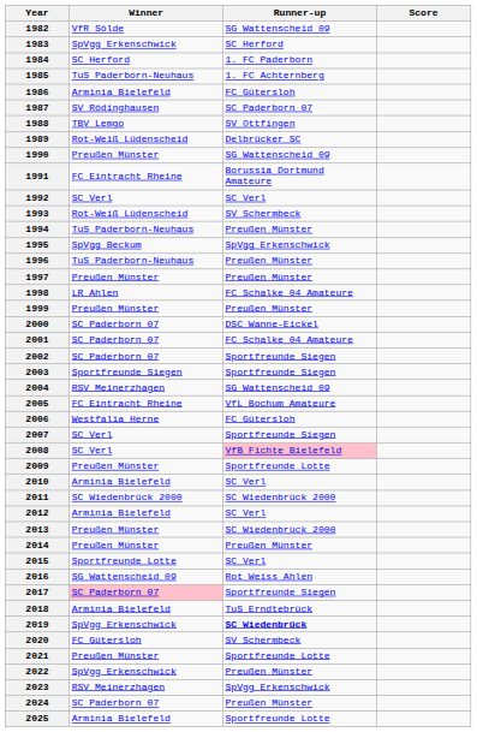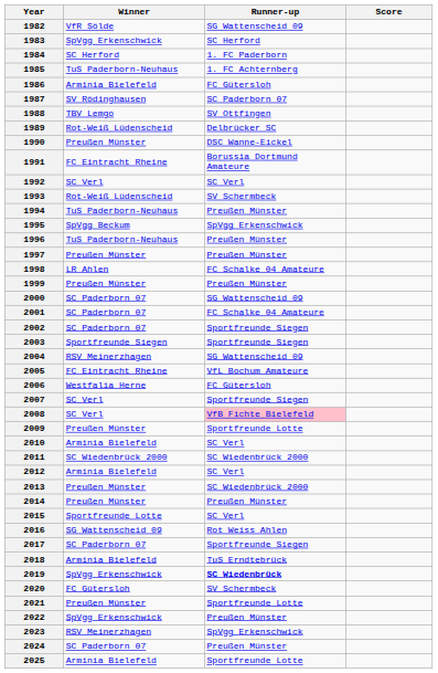 <table class="wikitable table">
 <tr>
 <th style="width:80px; text-align:center;">Year</th>
 <th style="width:200px; text-align:center;">Winner</th>
 <th style="width:200px; text-align:center;">Runner-up</th>
 <th style="width:120px; text-align:center;" class="unsortable">Score</th>
 </tr>
 <tr>
 <th><strong>1982</strong></th>
 <td><a href='#'>VfR Sölde</a></td>
 <td><a href='#'>SG Wattenscheid 09</a></td>
 <td></td>
 </tr>
 <tr>
 <th><strong>1983</strong></th>
 <td><a href='#'>SpVgg Erkenschwick</a></td>
 <td><a href='#'>SC Herford</a></td>
 <td></td>
 </tr>
 <tr>
 <th><strong>1984</strong></th>
 <td><a href='#'>SC Herford</a></td>
 <td><a href='#'>1. FC Paderborn</a></td>
 <td></td>
 </tr>
 <tr>
 <th><strong>1985</strong></th>
 <td><a href='#'>TuS Paderborn-Neuhaus</a></td>
 <td><a href='#'>1. FC Achternberg</a></td>
 <td></td>
 </tr>
 <tr>
 <th><strong>1986</strong></th>
 <td><a href='#'>Arminia Bielefeld</a></td>
 <td><a href='#'>FC Gütersloh</a></td>
 <td></td>
 </tr>
 <tr>
 <th><strong>1987</strong></th>
 <td><a href='#'>SV Rödinghausen</a></td>
 <td><a href='#'>SC Paderborn 07</a></td>
 <td></td>
 </tr>
 <tr>
 <th><strong>1988</strong></th>
 <td><a href='#'>TBV Lemgo</a></td>
 <td><a href='#'>SV Ottfingen</a></td>
 <td></td>
 </tr>
 <tr>
 <th><strong>1989</strong></th>
 <td><a href='#'>Rot-Weiß Lüdenscheid</a></td>
 <td><a href='#'>Delbrücker SC</a></td>
 <td></td>
 </tr>
 <tr>
 <th><strong>1990</strong></th>
 <td><a href='#'>Preußen Münster</a></td>
-<td><a href='#'>SG Wattenscheid 09</a></td>
+<td><a href='#'>DSC Wanne-Eickel</a></td>
 <td></td>
 </tr>
 <tr>
 <th><strong>1991</strong></th>
 <td><a href='#'>FC Eintracht Rheine</a></td>
 <td><a href='#'>Borussia Dortmund Amateure</a></td>
 <td></td>
 </tr>
 <tr>
 <th><strong>1992</strong></th>
 <td><a href='#'>SC Verl</a></td>
 <td><a href='#'>SC Verl</a></td>
 <td></td>
 </tr>
 <tr>
 <th><strong>1993</strong></th>
 <td><a href='#'>Rot-Weiß Lüdenscheid</a></td>
 <td><a href='#'>SV Schermbeck</a></td>
 <td></td>
 </tr>
 <tr>
 <th><strong>1994</strong></th>
 <td><a href='#'>TuS Paderborn-Neuhaus</a></td>
 <td><a href='#'>Preußen Münster</a></td>
 <td></td>
 </tr>
 <tr>
 <th><strong>1995</strong></th>
 <td><a href='#'>SpVgg Beckum</a></td>
 <td><a href='#'>SpVgg Erkenschwick</a></td>
 <td></td>
 </tr>
 <tr>
 <th><strong>1996</strong></th>
 <td><a href='#'>TuS Paderborn-Neuhaus</a></td>
 <td><a href='#'>Preußen Münster</a></td>
 <td></td>
 </tr>
 <tr>
 <th><strong>1997</strong></th>
 <td><a href='#'>Preußen Münster</a></td>
 <td><a href='#'>Preußen Münster</a></td>
 <td></td>
 </tr>
 <tr>
 <th><strong>1998</strong></th>
 <td><a href='#'>LR Ahlen</a></td>
 <td><a href='#'>FC Schalke 04 Amateure</a></td>
 <td></td>
 </tr>
 <tr>
 <th><strong>1999</strong></th>
 <td><a href='#'>Preußen Münster</a></td>
 <td><a href='#'>Preußen Münster</a></td>
 <td></td>
 </tr>
 <tr>
 <th><strong>2000</strong></th>
 <td><a href='#'>SC Paderborn 07</a></td>
-<td><a href='#'>DSC Wanne-Eickel</a></td>
+<td><a href='#'>SG Wattenscheid 09</a></td>
 <td></td>
 </tr>
 <tr>
 <th><strong>2001</strong></th>
 <td><a href='#'>SC Paderborn 07</a></td>
 <td><a href='#'>FC Schalke 04 Amateure</a></td>
 <td></td>
 </tr>
 <tr>
 <th><strong>2002</strong></th>
 <td><a href='#'>SC Paderborn 07</a></td>
 <td><a href='#'>Sportfreunde Siegen</a></td>
 <td></td>
 </tr>
 <tr>
 <th><strong>2003</strong></th>
 <td><a href='#'>Sportfreunde Siegen</a></td>
 <td><a href='#'>Sportfreunde Siegen</a></td>
 <td></td>
 </tr>
 <tr>
 <th><strong>2004</strong></th>
 <td><a href='#'>RSV Meinerzhagen</a></td>
 <td><a href='#'>SG Wattenscheid 09</a></td>
 <td></td>
 </tr>
 <tr>
 <th><strong>2005</strong></th>
 <td><a href='#'>FC Eintracht Rheine</a></td>
 <td><a href='#'>VfL Bochum Amateure</a></td>
 <td></td>
 </tr>
 <tr>
 <th><strong>2006</strong></th>
 <td><a href='#'>Westfalia Herne</a></td>
 <td><a href='#'>FC Gütersloh</a></td>
 <td></td>
 </tr>
 <tr>
 <th><strong>2007</strong></th>
 <td><a href='#'>SC Verl</a></td>
 <td><a href='#'>Sportfreunde Siegen</a></td>
 <td></td>
 </tr>
 <tr>
 <th><strong>2008</strong></th>
 <td><a href='#'>SC Verl</a></td>
 <td style="background: pink;"><a href='#'>VfB Fichte Bielefeld</a></td>
 <td></td>
 </tr>
 <tr>
 <th><strong>2009</strong></th>
 <td><a href='#'>Preußen Münster</a></td>
 <td><a href='#'>Sportfreunde Lotte</a></td>
 <td></td>
 </tr>
 <tr>
 <th><strong>2010</strong></th>
 <td><a href='#'>Arminia Bielefeld</a></td>
 <td><a href='#'>SC Verl</a></td>
 <td></td>
 </tr>
 <tr>
 <th><strong>2011</strong></th>
 <td><a href='#'>SC Wiedenbrück 2000</a></td>
 <td><a href='#'>SC Wiedenbrück 2000</a></td>
 <td></td>
 </tr>
 <tr>
 <th><strong>2012</strong></th>
 <td><a href='#'>Arminia Bielefeld</a></td>
 <td><a href='#'>SC Verl</a></td>
 <td></td>
 </tr>
 <tr>
 <th><strong>2013</strong></th>
 <td><a href='#'>Preußen Münster</a></td>
 <td><a href='#'>SC Wiedenbrück 2000</a></td>
 <td></td>
 </tr>
 <tr>
 <th><strong>2014</strong></th>
 <td><a href='#'>Preußen Münster</a></td>
 <td><a href='#'>Preußen Münster</a></td>
 <td></td>
 </tr>
 <tr>
 <th><strong>2015</strong></th>
 <td><a href='#'>Sportfreunde Lotte</a></td>
 <td><a href='#'>SC Verl</a></td>
 <td></td>
 </tr>
 <tr>
 <th><strong>2016</strong></th>
 <td><a href='#'>SG Wattenscheid 09</a></td>
 <td><a href='#'>Rot Weiss Ahlen</a></td>
 <td></td>
 </tr>
 <tr>
 <th><strong>2017</strong></th>
-<td style="background: pink;"><a href='#'>SC Paderborn 07</a></td>
+<td><a href='#'>SC Paderborn 07</a></td>
 <td><a href='#'>Sportfreunde Siegen</a></td>
 <td></td>
 </tr>
 <tr>
 <th><strong>2018</strong></th>
 <td><a href='#'>Arminia Bielefeld</a></td>
 <td><a href='#'>TuS Erndtebrück</a></td>
 <td></td>
 </tr>
 <tr>
 <th><strong>2019</strong></th>
 <td><a href='#'>SpVgg Erkenschwick</a></td>
 <td><strong><a href='#'>SC Wiedenbrück</a></strong></td>
 <td></td>
 </tr>
 <tr>
 <th><strong>2020</strong></th>
 <td><a href='#'>FC Gütersloh</a></td>
 <td><a href='#'>SV Schermbeck</a></td>
 <td></td>
 </tr>
 <tr>
 <th><strong>2021</strong></th>
 <td><a href='#'>Preußen Münster</a></td>
 <td><a href='#'>Sportfreunde Lotte</a></td>
 <td></td>
 </tr>
 <tr>
 <th><strong>2022</strong></th>
 <td><a href='#'>SpVgg Erkenschwick</a></td>
 <td><a href='#'>Preußen Münster</a></td>
 <td></td>
 </tr>
 <tr>
 <th><strong>2023</strong></th>
 <td><a href='#'>RSV Meinerzhagen</a></td>
 <td><a href='#'>SpVgg Erkenschwick</a></td>
 <td></td>
 </tr>
 <tr>
 <th><strong>2024</strong></th>
 <td><a href='#'>SC Paderborn 07</a></td>
 <td><a href='#'>Preußen Münster</a></td>
 <td></td>
 </tr>
 <tr>
 <th><strong>2025</strong></th>
 <td><a href='#'>Arminia Bielefeld</a></td>
 <td><a href='#'>Sportfreunde Lotte</a></td>
 <td></td>
 </tr>
 </table>
